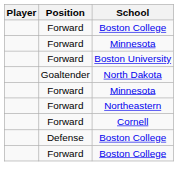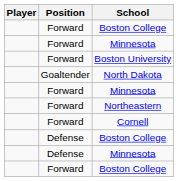 <table class="wikitable sortable" style="font-size: 95%;text-align: center;">
 <tr>
 <th>Player</th>
 <th>Position</th>
 <th>School</th>
 </tr>
 <tr>
 <td><strong></strong></td>
 <td>Forward</td>
 <td><a href='#'>Boston College</a></td>
 </tr>
 <tr>
 <td></td>
 <td>Forward</td>
 <td><a href='#'>Minnesota</a></td>
 </tr>
 <tr>
 <td></td>
 <td>Forward</td>
 <td><a href='#'>Boston University</a></td>
 </tr>
 <tr>
 <td></td>
 <td>Goaltender</td>
 <td><a href='#'>North Dakota</a></td>
 </tr>
 <tr>
 <td></td>
 <td>Forward</td>
 <td><a href='#'>Minnesota</a></td>
 </tr>
 <tr>
 <td></td>
 <td>Forward</td>
 <td><a href='#'>Northeastern</a></td>
 </tr>
 <tr>
 <td></td>
 <td>Forward</td>
 <td><a href='#'>Cornell</a></td>
 </tr>
 <tr>
 <td></td>
 <td>Defense</td>
 <td><a href='#'>Boston College</a></td>
 </tr>
 <tr>
 <td></td>
+<td>Defense</td>
+<td><a href='#'>Minnesota</a></td>
+</tr>
+<tr>
+<td></td>
 <td>Forward</td>
 <td><a href='#'>Boston College</a></td>
 </tr>
 </table>
